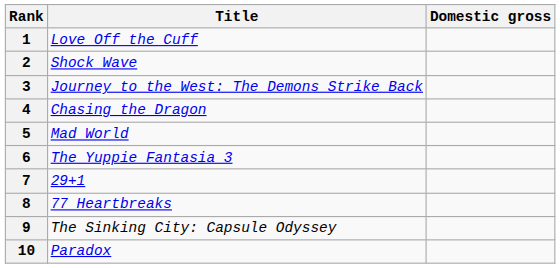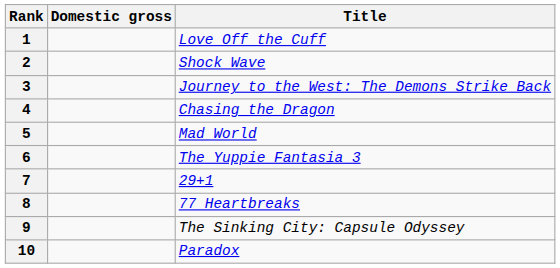 <table class="wikitable sortable" style="margin:auto; margin:auto;">
 <tr>
 <th>Rank</th>
+<th>Domestic gross</th>
 <th>Title</th>
-<th>Domestic gross</th>
 </tr>
 <tr>
 <th style="text-align:center;">1</th>
+<td></td>
 <td><em><a href='#'>Love Off the Cuff</a></em></td>
-<td></td>
 </tr>
 <tr>
 <th style="text-align:center;">2</th>
+<td></td>
 <td><em><a href='#'>Shock Wave</a></em></td>
-<td></td>
 </tr>
 <tr>
 <th style="text-align:center;">3</th>
+<td></td>
 <td><em><a href='#'>Journey to the West: The Demons Strike Back</a></em></td>
-<td></td>
 </tr>
 <tr>
 <th style="text-align:center;">4</th>
+<td></td>
 <td><em><a href='#'>Chasing the Dragon</a></em></td>
-<td></td>
 </tr>
 <tr>
 <th style="text-align:center;">5</th>
+<td></td>
 <td><em><a href='#'>Mad World</a></em></td>
-<td></td>
 </tr>
 <tr>
 <th style="text-align:center;">6</th>
+<td></td>
 <td><em><a href='#'>The Yuppie Fantasia 3</a></em></td>
-<td></td>
 </tr>
 <tr>
 <th style="text-align:center;">7</th>
+<td></td>
 <td><em><a href='#'>29+1</a></em></td>
-<td></td>
 </tr>
 <tr>
 <th style="text-align:center;">8</th>
+<td></td>
 <td><em><a href='#'>77 Heartbreaks</a></em></td>
-<td></td>
 </tr>
 <tr>
 <th style="text-align:center;">9</th>
+<td></td>
 <td><em>The Sinking City: Capsule Odyssey</em></td>
-<td></td>
 </tr>
 <tr>
 <th style="text-align:center;">10</th>
+<td></td>
 <td><em><a href='#'>Paradox</a></em></td>
-<td></td>
 </tr>
 </table>
